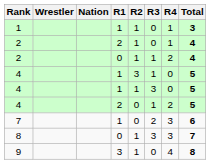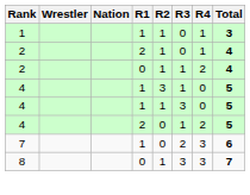 <table class="wikitable sortable" style="text-align:center;">
 <tr>
 <th>Rank</th>
 <th>Wrestler</th>
 <th>Nation</th>
 <th>R1</th>
 <th>R2</th>
 <th>R3</th>
 <th>R4</th>
 <th>Total</th>
 </tr>
 <tr style="background:#cfc;">
 <td>1</td>
 <td align=left></td>
 <td align=left></td>
 <td>1</td>
 <td>1</td>
 <td>0</td>
 <td>1</td>
 <td><strong>3</strong></td>
 </tr>
 <tr style="background:#cfc;">
 <td>2</td>
 <td align=left></td>
 <td align=left></td>
 <td>2</td>
 <td>1</td>
 <td>0</td>
 <td>1</td>
 <td><strong>4</strong></td>
 </tr>
 <tr style="background:#cfc;">
 <td>2</td>
 <td align=left></td>
 <td align=left></td>
 <td>0</td>
 <td>1</td>
 <td>1</td>
 <td>2</td>
 <td><strong>4</strong></td>
 </tr>
 <tr style="background:#cfc;">
 <td>4</td>
 <td align=left></td>
 <td align=left></td>
 <td>1</td>
 <td>3</td>
 <td>1</td>
 <td>0</td>
 <td><strong>5</strong></td>
 </tr>
 <tr style="background:#cfc;">
 <td>4</td>
 <td align=left></td>
 <td align=left></td>
 <td>1</td>
 <td>1</td>
 <td>3</td>
 <td>0</td>
 <td><strong>5</strong></td>
 </tr>
 <tr style="background:#cfc;">
 <td>4</td>
 <td align=left></td>
 <td align=left></td>
 <td>2</td>
 <td>0</td>
 <td>1</td>
 <td>2</td>
 <td><strong>5</strong></td>
 </tr>
 <tr>
 <td>7</td>
 <td align=left></td>
 <td align=left></td>
 <td>1</td>
 <td>0</td>
 <td>2</td>
 <td>3</td>
 <td><strong>6</strong></td>
 </tr>
 <tr>
 <td>8</td>
 <td align=left></td>
 <td align=left></td>
 <td>0</td>
 <td>1</td>
 <td>3</td>
 <td>3</td>
 <td><strong>7</strong></td>
 </tr>
-<tr>
-<td>9</td>
-<td align=left></td>
-<td align=left></td>
-<td>3</td>
-<td>1</td>
-<td>0</td>
-<td>4</td>
-<td><strong>8</strong></td>
-</tr>
 </table>
